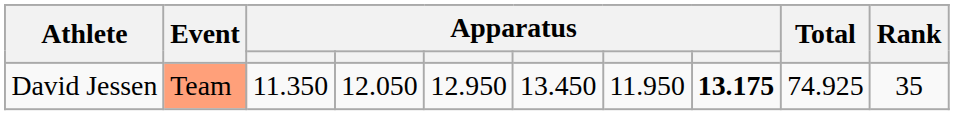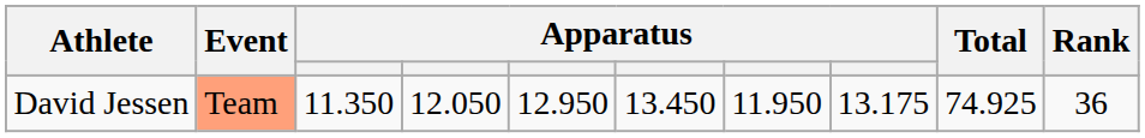 <table class="wikitable" style="font-size:90%">
 <tr>
 <th rowspan=2>Athlete</th>
 <th rowspan=2>Event</th>
 <th colspan=6>Apparatus</th>
 <th rowspan=2>Total</th>
 <th rowspan=2>Rank</th>
 </tr>
 <tr style="font-size:95%">
 <th></th>
 <th></th>
 <th></th>
 <th></th>
 <th></th>
 <th></th>
 </tr>
 <tr align=center>
 <td align=left>David Jessen</td>
 <td align=left style="background: lightsalmon;">Team</td>
 <td>11.350</td>
 <td>12.050</td>
 <td>12.950</td>
 <td>13.450</td>
 <td>11.950</td>
-<td><strong>13.175</strong></td>
+<td>13.175</td>
 <td>74.925</td>
-<td>35</td>
+<td>36</td>
 </tr>
 </table>
